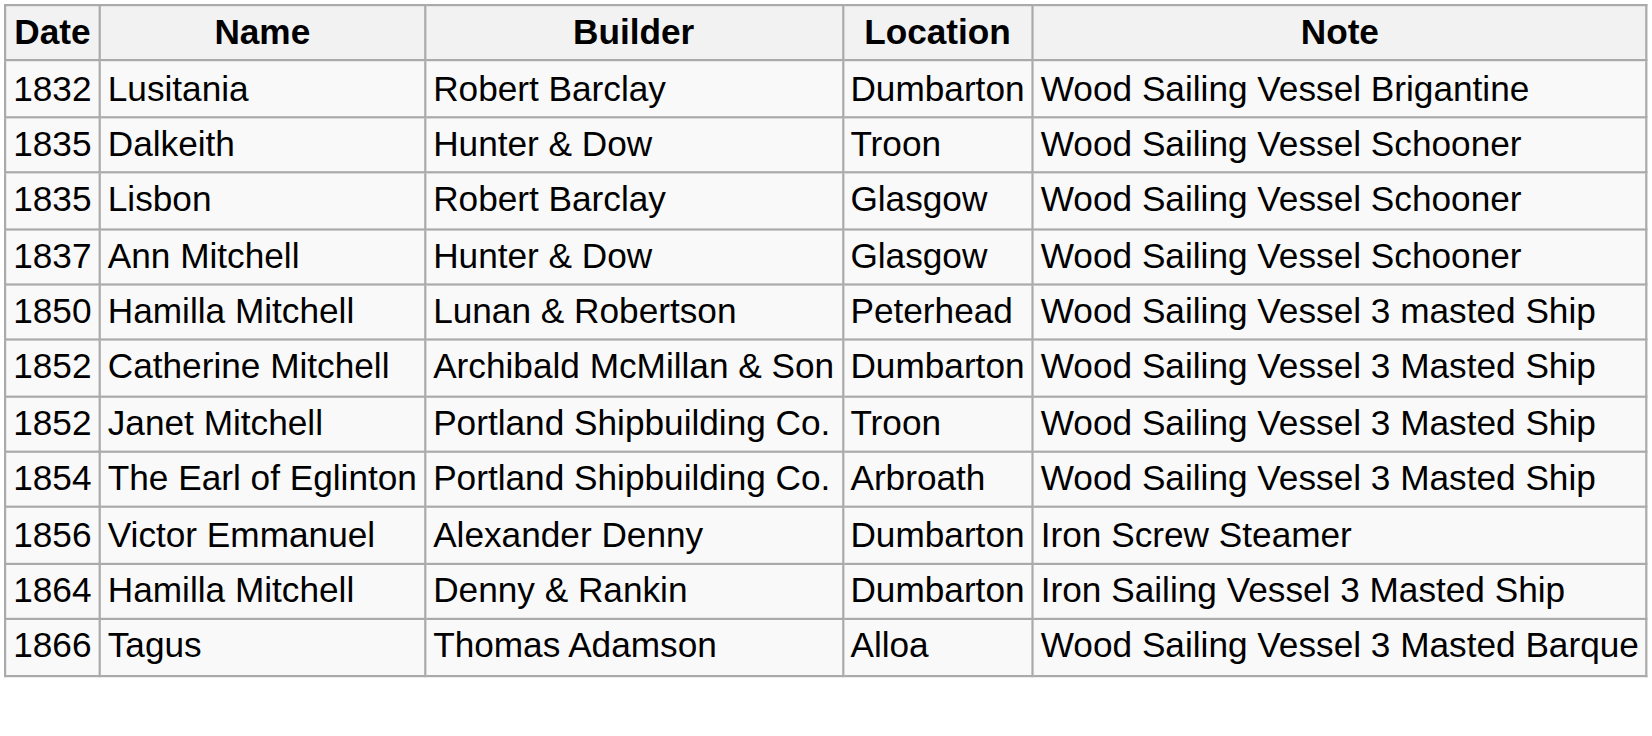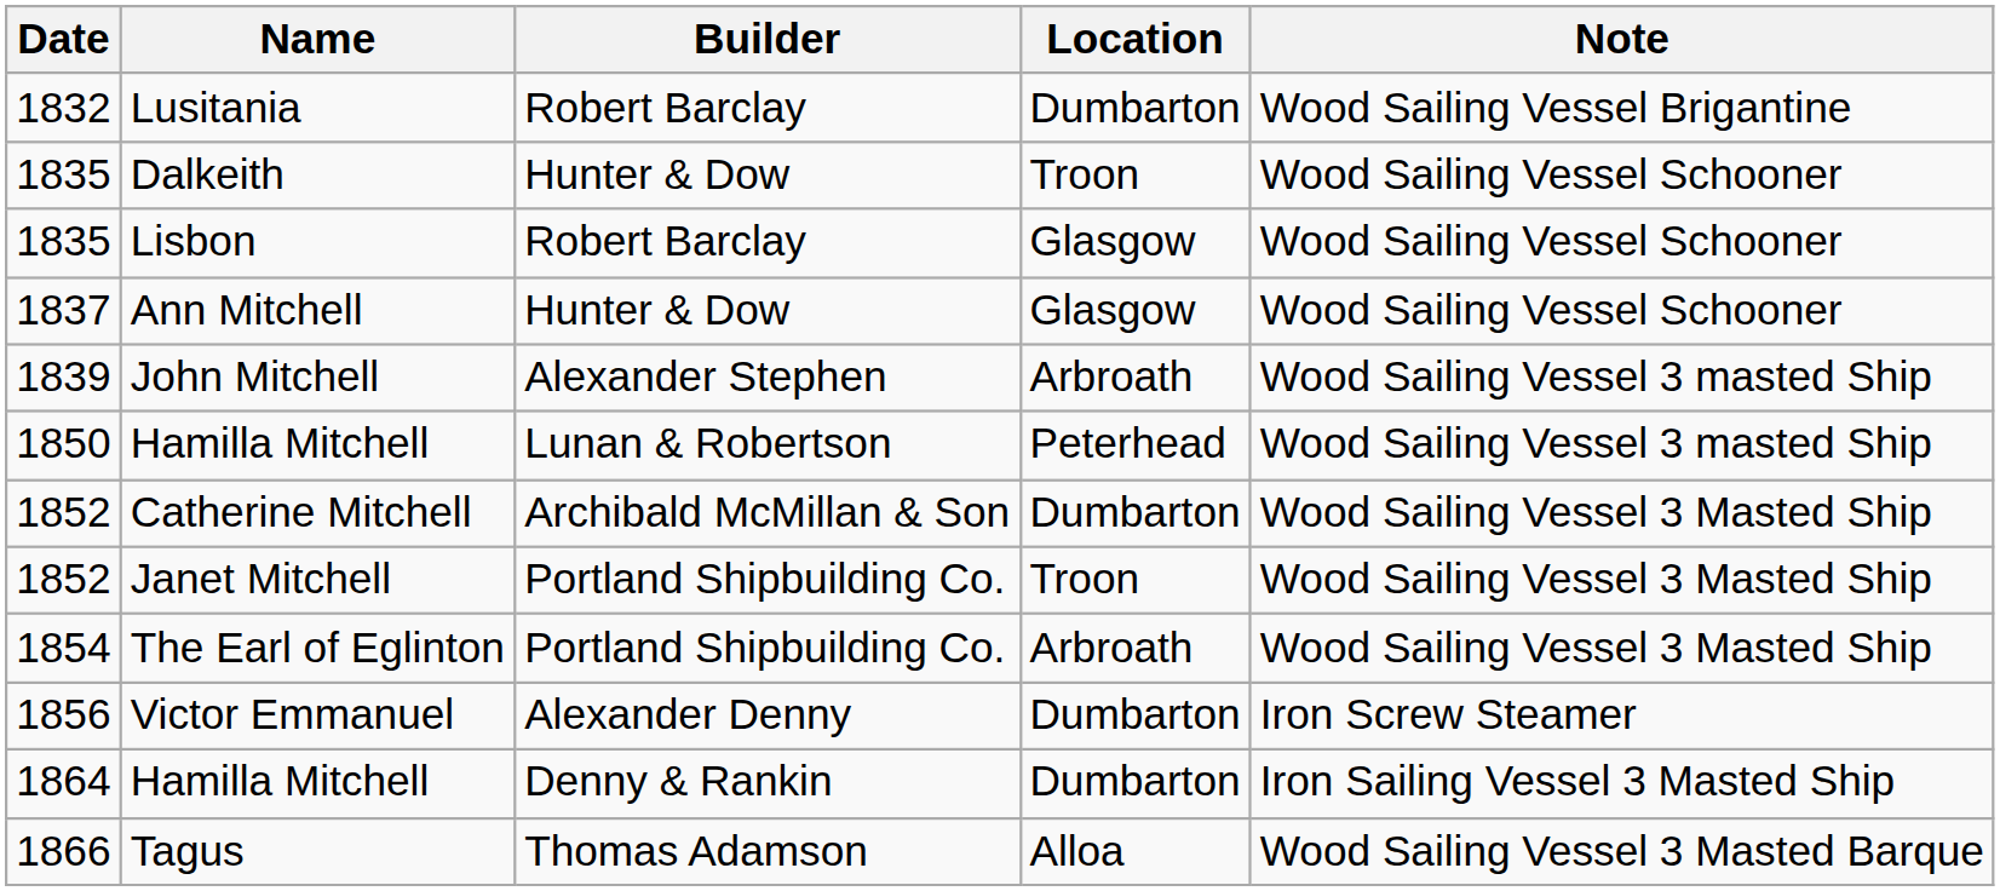 <table class="wikitable">
 <tr>
 <th>Date</th>
 <th>Name</th>
 <th>Builder</th>
 <th>Location</th>
 <th>Note</th>
 </tr>
 <tr>
 <td>1832</td>
 <td>Lusitania</td>
 <td>Robert Barclay</td>
 <td>Dumbarton</td>
 <td>Wood Sailing Vessel  Brigantine</td>
 </tr>
 <tr>
 <td>1835</td>
 <td>Dalkeith</td>
 <td>Hunter & Dow</td>
 <td>Troon</td>
 <td>Wood Sailing Vessel  Schooner</td>
 </tr>
 <tr>
 <td>1835</td>
 <td>Lisbon</td>
 <td>Robert Barclay</td>
 <td>Glasgow</td>
 <td>Wood Sailing Vessel  Schooner</td>
 </tr>
 <tr>
 <td>1837</td>
 <td>Ann Mitchell</td>
 <td>Hunter & Dow</td>
 <td>Glasgow</td>
 <td>Wood Sailing Vessel  Schooner</td>
+</tr>
+<tr>
+<td>1839</td>
+<td>John Mitchell</td>
+<td>Alexander Stephen</td>
+<td>Arbroath</td>
+<td>Wood Sailing Vessel 3 masted Ship</td>
 </tr>
 <tr>
 <td>1850</td>
 <td>Hamilla Mitchell</td>
 <td>Lunan & Robertson</td>
 <td>Peterhead</td>
 <td>Wood Sailing Vessel 3 masted Ship</td>
 </tr>
 <tr>
 <td>1852</td>
 <td>Catherine Mitchell</td>
 <td>Archibald McMillan & Son</td>
 <td>Dumbarton</td>
 <td>Wood Sailing Vessel 3 Masted Ship</td>
 </tr>
 <tr>
 <td>1852</td>
 <td>Janet Mitchell</td>
 <td>Portland Shipbuilding Co.</td>
 <td>Troon</td>
 <td>Wood Sailing Vessel 3 Masted Ship</td>
 </tr>
 <tr>
 <td>1854</td>
 <td>The Earl of Eglinton</td>
 <td>Portland Shipbuilding Co.</td>
 <td>Arbroath</td>
 <td>Wood Sailing Vessel 3 Masted Ship</td>
 </tr>
 <tr>
 <td>1856</td>
 <td>Victor Emmanuel</td>
 <td>Alexander Denny</td>
 <td>Dumbarton</td>
 <td>Iron Screw Steamer</td>
 </tr>
 <tr>
 <td>1864</td>
 <td>Hamilla Mitchell</td>
 <td>Denny & Rankin</td>
 <td>Dumbarton</td>
 <td>Iron Sailing Vessel 3 Masted Ship</td>
 </tr>
 <tr>
 <td>1866</td>
 <td>Tagus</td>
 <td>Thomas Adamson</td>
 <td>Alloa</td>
 <td>Wood Sailing Vessel 3 Masted Barque</td>
 </tr>
 </table>
